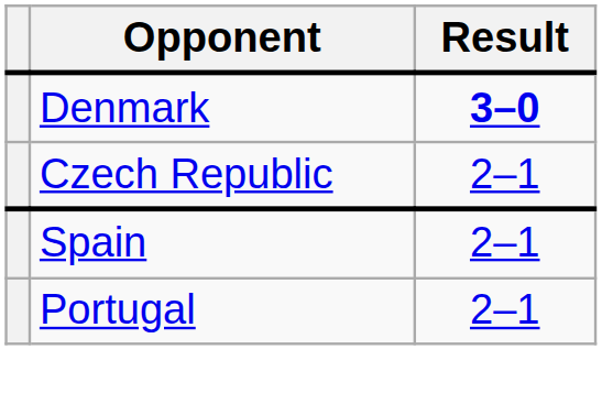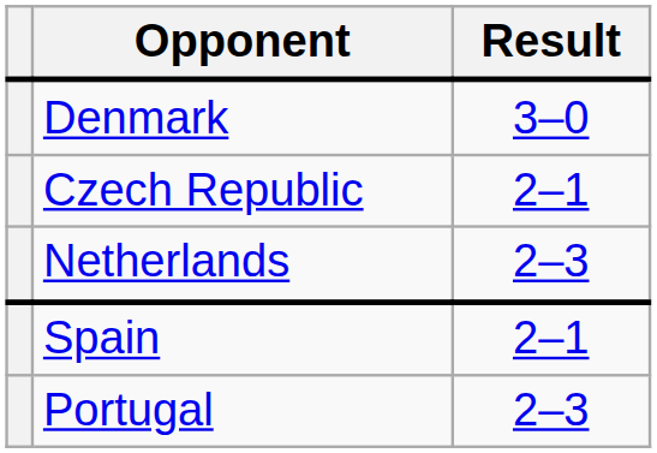 <table class="wikitable plainrowheaders" style="text-align:center;margin-left:1em;float:right;clear:right;min-width:226px">
 <tr>
 <th scope="col"></th>
 <th scope="col">Opponent</th>
 <th scope="col">Result</th>
 </tr>
 <tr style="border-top:2px solid black">
 <th scope="row" style="text-align:center"></th>
 <td align="left"><a href='#'>Denmark</a></td>
-<td><strong><a href='#'>3–0</a></strong></td>
+<td><a href='#'>3–0</a></td>
 </tr>
 <tr>
 <th scope="row" style="text-align:center"></th>
 <td align="left"><a href='#'>Czech Republic</a></td>
 <td><a href='#'>2–1</a></td>
+</tr>
+<tr>
+<th scope="row" style="text-align:center"></th>
+<td align="left"><a href='#'>Netherlands</a></td>
+<td><a href='#'>2–3</a></td>
 </tr>
 <tr style="border-top:2px solid black">
 <th scope="row" style="text-align:center"></th>
 <td align="left"><a href='#'>Spain</a></td>
 <td><a href='#'>2–1</a></td>
 </tr>
 <tr>
 <th scope="row" style="text-align:center"></th>
 <td align="left"><a href='#'>Portugal</a></td>
-<td><a href='#'>2–1</a> </td>
+<td><a href='#'>2–3</a></td>
 </tr>
 </table>
